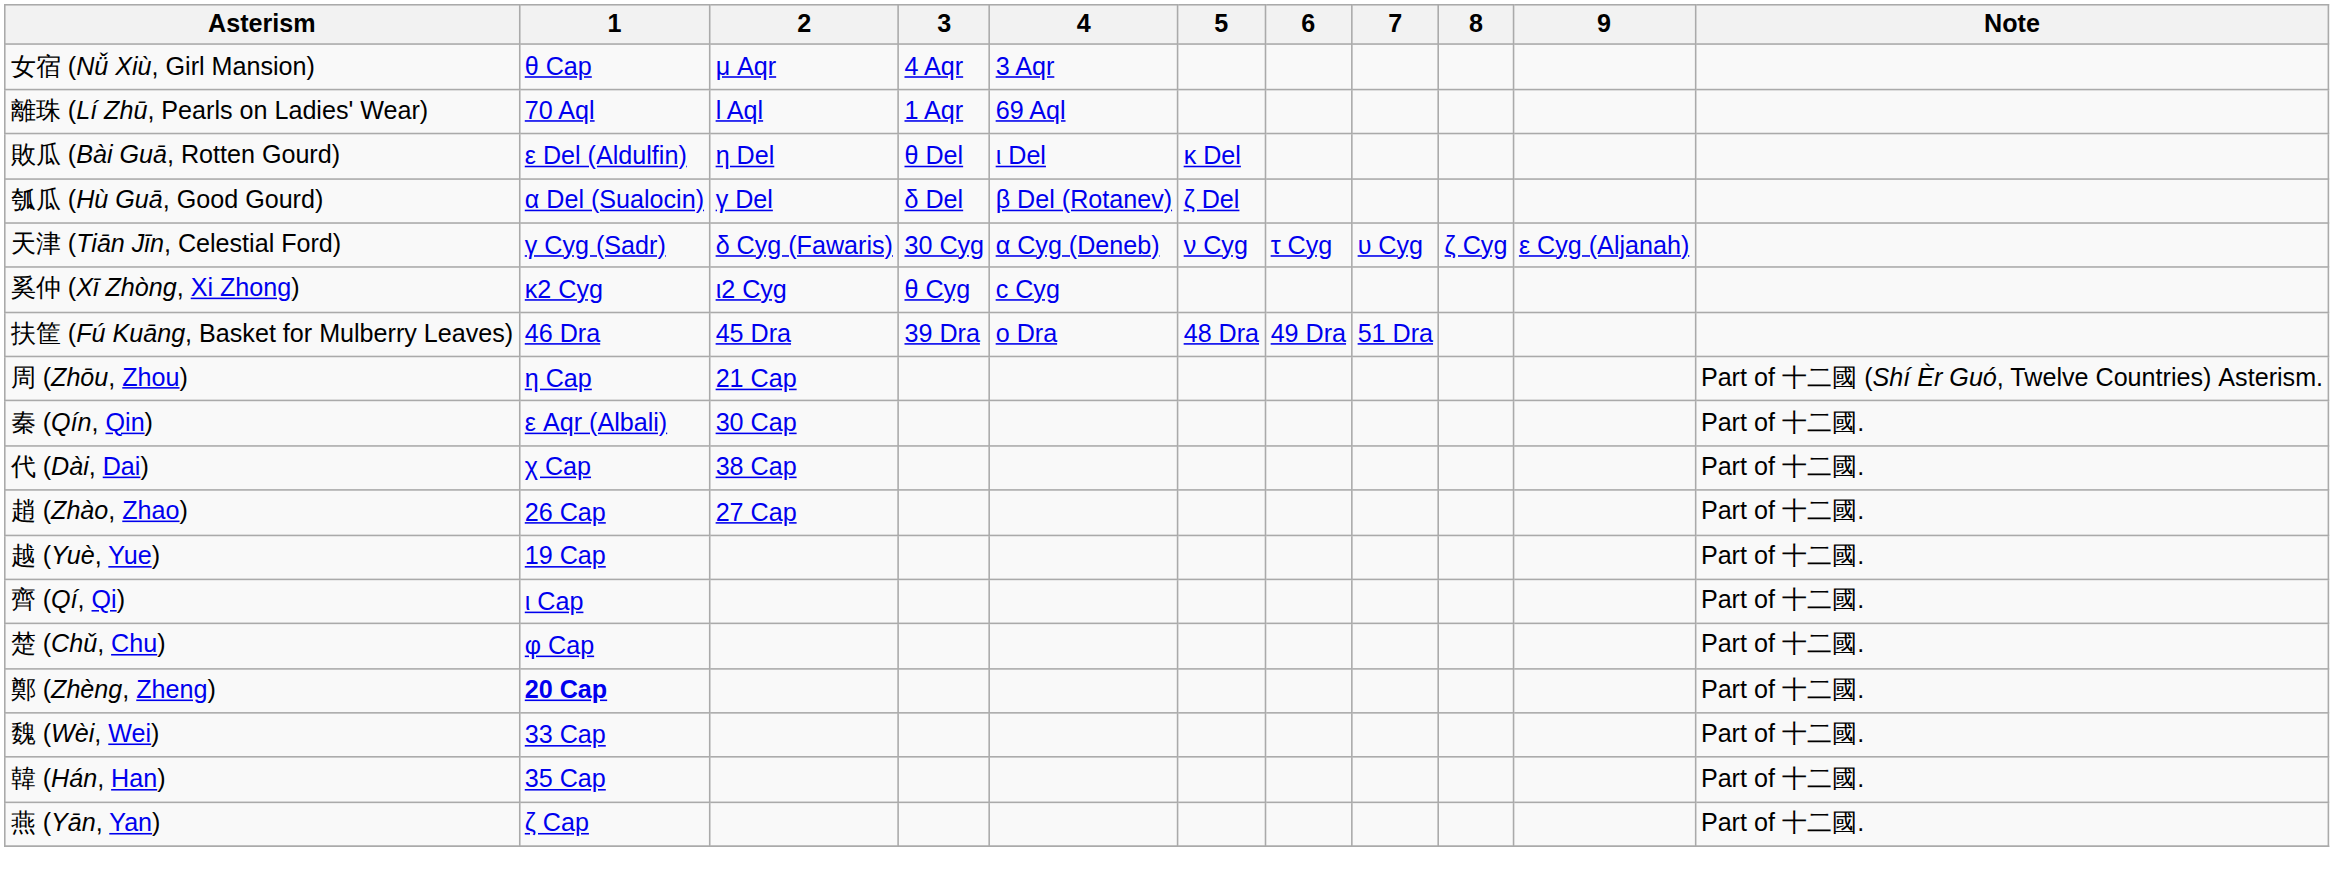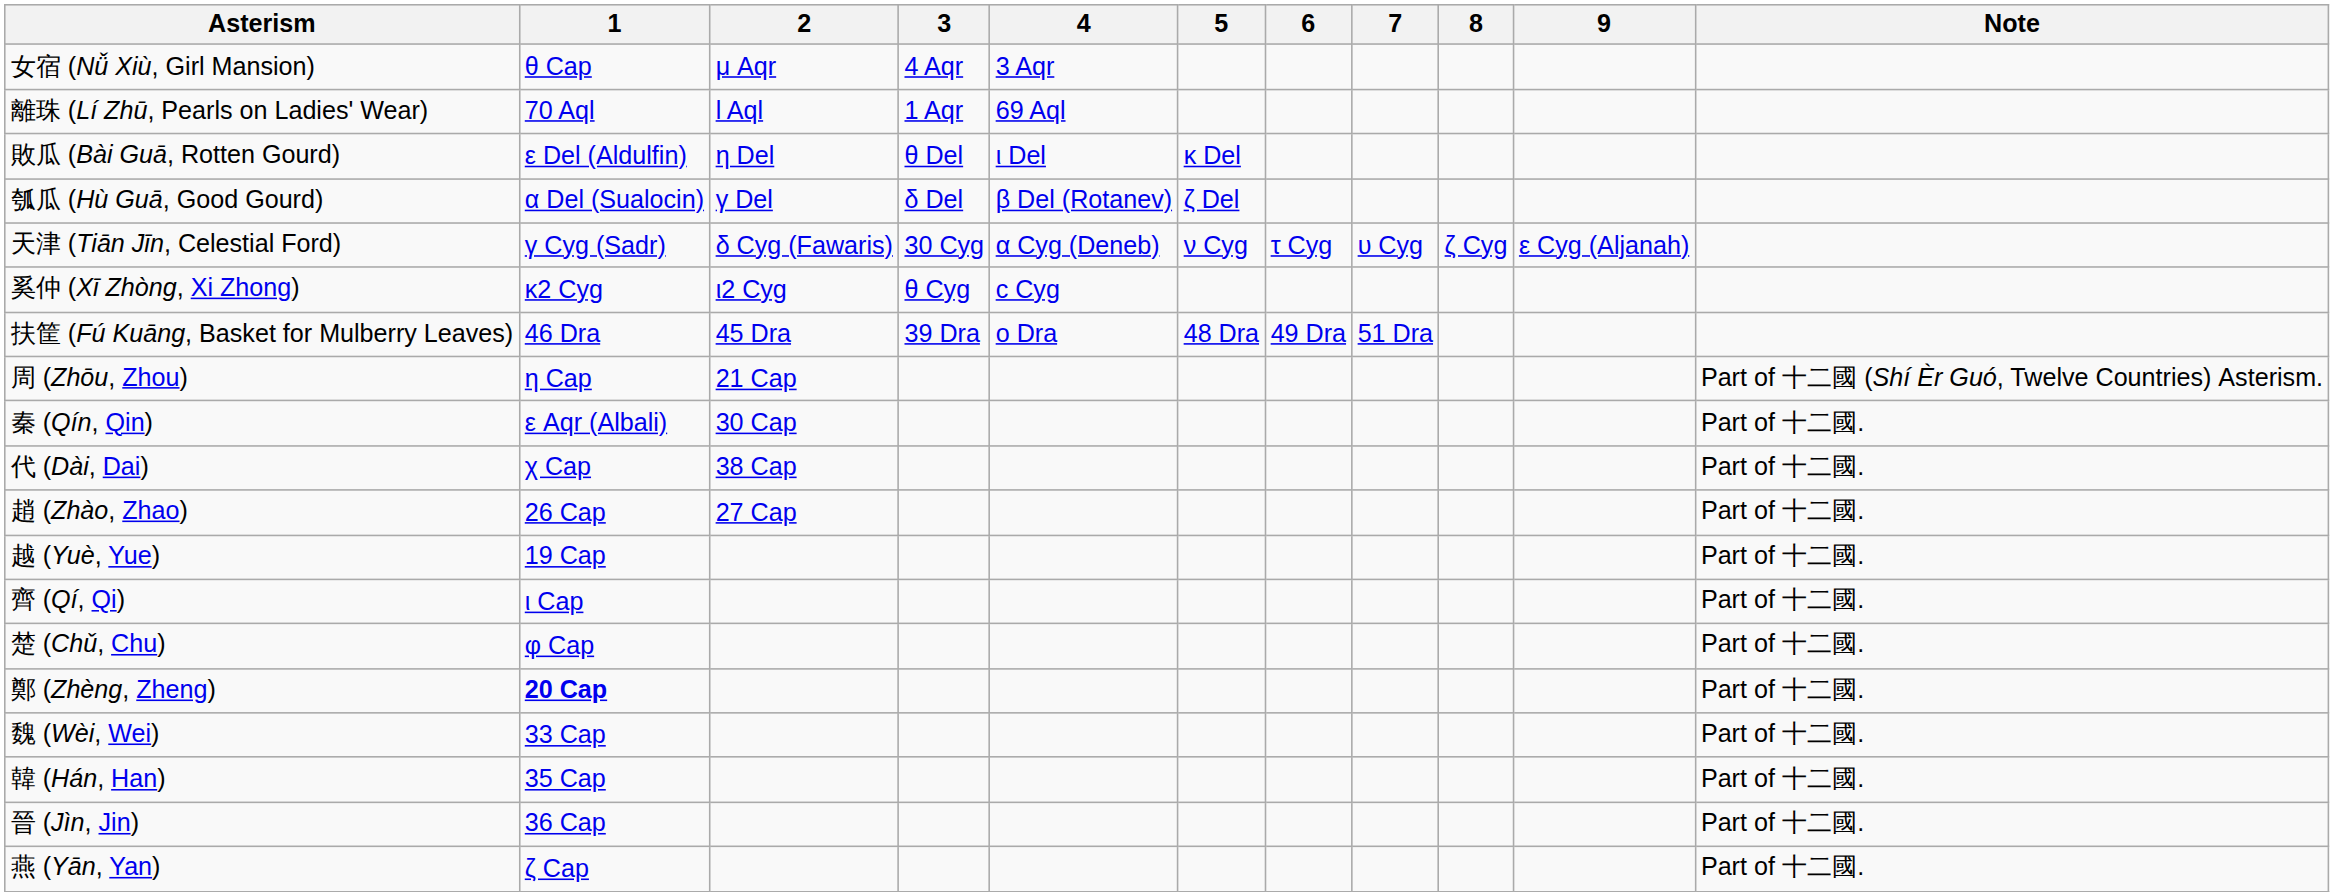 <table class = "wikitable">
 <tr>
 <th>Asterism</th>
 <th>1</th>
 <th>2</th>
 <th>3</th>
 <th>4</th>
 <th>5</th>
 <th>6</th>
 <th>7</th>
 <th>8</th>
 <th>9</th>
 <th>Note</th>
 </tr>
 <tr>
 <td>女宿 (<em>Nǚ Xiù</em>, Girl Mansion)</td>
 <td><a href='#'>θ Cap</a></td>
 <td><a href='#'>μ Aqr</a></td>
 <td><a href='#'>4 Aqr</a></td>
 <td><a href='#'>3 Aqr</a></td>
 <td></td>
 <td></td>
 <td></td>
 <td></td>
 <td></td>
 <td></td>
 </tr>
 <tr>
 <td>離珠 (<em>Lí Zhū</em>, Pearls on Ladies' Wear)</td>
 <td><a href='#'>70 Aql</a></td>
 <td><a href='#'>l Aql</a></td>
 <td><a href='#'>1 Aqr</a></td>
 <td><a href='#'>69 Aql</a></td>
 <td></td>
 <td></td>
 <td></td>
 <td></td>
 <td></td>
 <td></td>
 </tr>
 <tr>
 <td>敗瓜 (<em>Bài Guā</em>, Rotten Gourd)</td>
 <td><a href='#'>ε Del (Aldulfin)</a></td>
 <td><a href='#'>η Del</a></td>
 <td><a href='#'>θ Del</a></td>
 <td><a href='#'>ι Del</a></td>
 <td><a href='#'>κ Del</a></td>
 <td></td>
 <td></td>
 <td></td>
 <td></td>
 <td></td>
 </tr>
 <tr>
 <td>瓠瓜 (<em>Hù Guā</em>, Good Gourd)</td>
 <td><a href='#'>α Del (Sualocin)</a></td>
 <td><a href='#'>γ Del</a></td>
 <td><a href='#'>δ Del</a></td>
 <td><a href='#'>β Del (Rotanev)</a></td>
 <td><a href='#'>ζ Del</a></td>
 <td></td>
 <td></td>
 <td></td>
 <td></td>
 <td></td>
 </tr>
 <tr>
 <td>天津 (<em>Tiān Jīn</em>, Celestial Ford)</td>
 <td><a href='#'>γ Cyg (Sadr)</a></td>
 <td><a href='#'>δ Cyg (Fawaris)</a></td>
 <td><a href='#'>30 Cyg</a></td>
 <td><a href='#'>α Cyg (Deneb)</a></td>
 <td><a href='#'>ν Cyg</a></td>
 <td><a href='#'>τ Cyg</a></td>
 <td><a href='#'>υ Cyg</a></td>
 <td><a href='#'>ζ Cyg</a></td>
 <td><a href='#'>ε Cyg (Aljanah)</a></td>
 <td></td>
 </tr>
 <tr>
 <td>奚仲 (<em>Xī Zhòng</em>, <a href='#'>Xi Zhong</a>)</td>
 <td><a href='#'>κ2 Cyg</a></td>
 <td><a href='#'>ι2 Cyg</a></td>
 <td><a href='#'>θ Cyg</a></td>
 <td><a href='#'>c Cyg</a></td>
 <td></td>
 <td></td>
 <td></td>
 <td></td>
 <td></td>
 <td></td>
 </tr>
 <tr>
 <td>扶筐 (<em>Fú Kuāng</em>, Basket for Mulberry Leaves)</td>
 <td><a href='#'>46 Dra</a></td>
 <td><a href='#'>45 Dra</a></td>
 <td><a href='#'>39 Dra</a></td>
 <td><a href='#'>ο Dra</a></td>
 <td><a href='#'>48 Dra</a></td>
 <td><a href='#'>49 Dra</a></td>
 <td><a href='#'>51 Dra</a></td>
 <td></td>
 <td></td>
 <td></td>
 </tr>
 <tr>
 <td>周 (<em>Zhōu</em>, <a href='#'>Zhou</a>)</td>
 <td><a href='#'>η Cap</a></td>
 <td><a href='#'>21 Cap</a></td>
 <td></td>
 <td></td>
 <td></td>
 <td></td>
 <td></td>
 <td></td>
 <td></td>
 <td>Part of 十二國 (<em>Shí Èr Guó</em>, Twelve Countries) Asterism.</td>
 </tr>
 <tr>
 <td>秦 (<em>Qín</em>, <a href='#'>Qin</a>)</td>
 <td><a href='#'>ε Aqr (Albali)</a></td>
 <td><a href='#'>30 Cap</a></td>
 <td></td>
 <td></td>
 <td></td>
 <td></td>
 <td></td>
 <td></td>
 <td></td>
 <td>Part of 十二國.</td>
 </tr>
 <tr>
 <td>代 (<em>Dài</em>, <a href='#'>Dai</a>)</td>
 <td><a href='#'>χ Cap</a></td>
 <td><a href='#'>38 Cap</a></td>
 <td></td>
 <td></td>
 <td></td>
 <td></td>
 <td></td>
 <td></td>
 <td></td>
 <td>Part of 十二國.</td>
 </tr>
 <tr>
 <td>趙 (<em>Zhào</em>, <a href='#'>Zhao</a>)</td>
 <td><a href='#'>26 Cap</a></td>
 <td><a href='#'>27 Cap</a></td>
 <td></td>
 <td></td>
 <td></td>
 <td></td>
 <td></td>
 <td></td>
 <td></td>
 <td>Part of 十二國.</td>
 </tr>
 <tr>
 <td>越 (<em>Yuè</em>, <a href='#'>Yue</a>)</td>
 <td><a href='#'>19 Cap</a></td>
 <td></td>
 <td></td>
 <td></td>
 <td></td>
 <td></td>
 <td></td>
 <td></td>
 <td></td>
 <td>Part of 十二國.</td>
 </tr>
 <tr>
 <td>齊 (<em>Qí</em>, <a href='#'>Qi</a>)</td>
 <td><a href='#'>ι Cap</a></td>
 <td></td>
 <td></td>
 <td></td>
 <td></td>
 <td></td>
 <td></td>
 <td></td>
 <td></td>
 <td>Part of 十二國.</td>
 </tr>
 <tr>
 <td>楚 (<em>Chǔ</em>, <a href='#'>Chu</a>)</td>
 <td><a href='#'>φ Cap</a></td>
 <td></td>
 <td></td>
 <td></td>
 <td></td>
 <td></td>
 <td></td>
 <td></td>
 <td></td>
 <td>Part of 十二國.</td>
 </tr>
 <tr>
 <td>鄭 (<em>Zhèng</em>, <a href='#'>Zheng</a>)</td>
 <td><strong><a href='#'>20 Cap</a></strong></td>
 <td></td>
 <td></td>
 <td></td>
 <td></td>
 <td></td>
 <td></td>
 <td></td>
 <td></td>
 <td>Part of 十二國.</td>
 </tr>
 <tr>
 <td>魏 (<em>Wèi</em>, <a href='#'>Wei</a>)</td>
 <td><a href='#'>33 Cap</a></td>
 <td></td>
 <td></td>
 <td></td>
 <td></td>
 <td></td>
 <td></td>
 <td></td>
 <td></td>
 <td>Part of 十二國.</td>
 </tr>
 <tr>
 <td>韓 (<em>Hán</em>, <a href='#'>Han</a>)</td>
 <td><a href='#'>35 Cap</a></td>
 <td></td>
 <td></td>
 <td></td>
 <td></td>
 <td></td>
 <td></td>
 <td></td>
 <td></td>
 <td>Part of 十二國.</td>
 </tr>
 <tr>
+<td>晉 (<em>Jìn</em>, <a href='#'>Jin</a>)</td>
+<td><a href='#'>36 Cap</a></td>
+<td></td>
+<td></td>
+<td></td>
+<td></td>
+<td></td>
+<td></td>
+<td></td>
+<td></td>
+<td>Part of 十二國.</td>
+</tr>
+<tr>
 <td>燕 (<em>Yān</em>, <a href='#'>Yan</a>)</td>
 <td><a href='#'>ζ Cap</a></td>
 <td></td>
 <td></td>
 <td></td>
 <td></td>
 <td></td>
 <td></td>
 <td></td>
 <td></td>
 <td>Part of 十二國.</td>
 </tr>
 <tr>
 </tr>
 </table>
